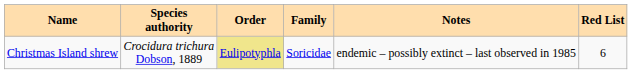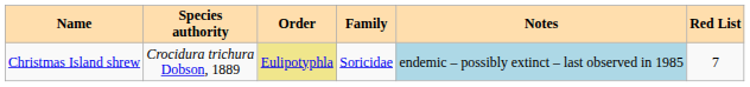 <table class="sortable wikitable" style="margin:1em auto; text-align:center;">
 <tr>
 <th style=background:navajowhite>Name</th>
 <th style=background:navajowhite>Species<br>authority</th>
 <th style=background:navajowhite>Order</th>
 <th style=background:navajowhite>Family</th>
 <th style=background:navajowhite>Notes</th>
 <th style=background:navajowhite>Red List</th>
 </tr>
 <tr>
 <td><a href='#'>Christmas Island shrew</a></td>
 <td><em>Crocidura trichura</em><br><a href='#'>Dobson</a>, 1889</td>
 <td style="background: khaki;"><a href='#'>Eulipotyphla</a></td>
 <td><a href='#'>Soricidae</a></td>
-<td>endemic – possibly extinct – last observed in 1985</td>
-<td><div>6</div></td>
+<td style="background: lightblue;">endemic – possibly extinct – last observed in 1985</td>
+<td><div>7</div></td>
 </tr>
 </table>
